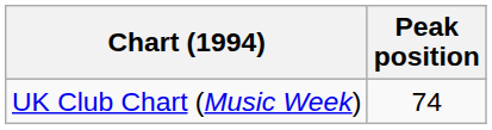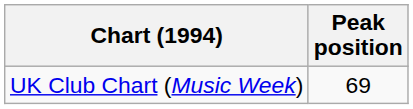 <table class="wikitable sortable">
 <tr>
 <th>Chart (1994)</th>
 <th>Peak<br>position</th>
 </tr>
 <tr>
 <td align="left"><a href='#'>UK Club Chart</a> (<em><a href='#'>Music Week</a></em>)</td>
-<td style="text-align:center;">74</td>
+<td style="text-align:center;">69</td>
 </tr>
 </table>
